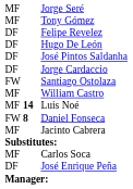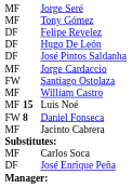 <table style="font-size:90%; margin:0.2em auto;" cellspacing="0" cellpadding="0">
 <tr>
 <th width="25"></th>
 <th width="25"></th>
 </tr>
 <tr>
 <td>MF</td>
 <td></td>
 <td> <a href='#'>Jorge Seré</a></td>
 </tr>
 <tr>
 <td>MF</td>
 <td></td>
 <td> <a href='#'>Tony Gómez</a></td>
 </tr>
 <tr>
 <td>DF</td>
 <td></td>
 <td> <a href='#'>Felipe Revelez</a></td>
 </tr>
 <tr>
 <td>DF</td>
 <td></td>
 <td> <a href='#'>Hugo De León</a></td>
 </tr>
 <tr>
 <td>DF</td>
 <td></td>
 <td> <a href='#'>José Pintos Saldanha</a></td>
 <td></td>
 <td></td>
 </tr>
 <tr>
-<td>DF</td>
+<td>MF</td>
 <td></td>
 <td> <a href='#'>Jorge Cardaccio</a></td>
 </tr>
 <tr>
 <td>FW</td>
 <td></td>
 <td> <a href='#'>Santiago Ostolaza</a></td>
 </tr>
 <tr>
 <td>MF</td>
 <td></td>
 <td> <a href='#'>William Castro</a></td>
 </tr>
 <tr>
 <td>MF</td>
-<td><strong>14</strong></td>
+<td><strong>15</strong></td>
 <td> Luis Noé</td>
 </tr>
 <tr>
 <td>FW</td>
 <td><strong>8</strong></td>
 <td> <a href='#'>Daniel Fonseca</a></td>
 </tr>
 <tr>
 <td>MF</td>
 <td></td>
 <td> Jacinto Cabrera</td>
 <td></td>
 <td></td>
 </tr>
 <tr>
 <td colspan=3><strong>Substitutes:</strong></td>
 </tr>
 <tr>
 <td>MF</td>
 <td></td>
 <td> Carlos Soca</td>
 <td></td>
 <td></td>
 </tr>
 <tr>
 <td>DF</td>
 <td></td>
 <td> <a href='#'>José Enrique Peña</a></td>
 <td></td>
 <td></td>
 </tr>
 <tr>
 <td colspan=3><strong>Manager:</strong></td>
 </tr>
 </table>
